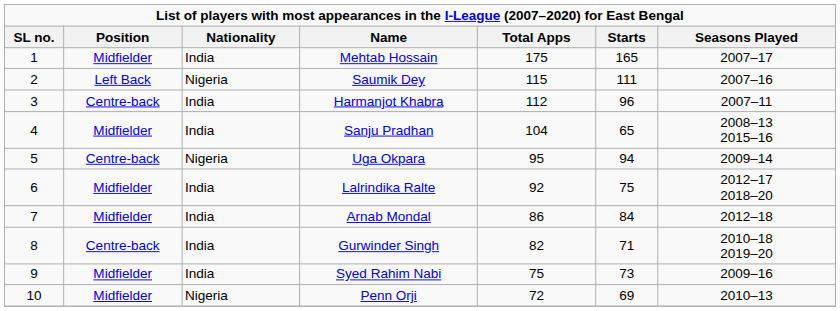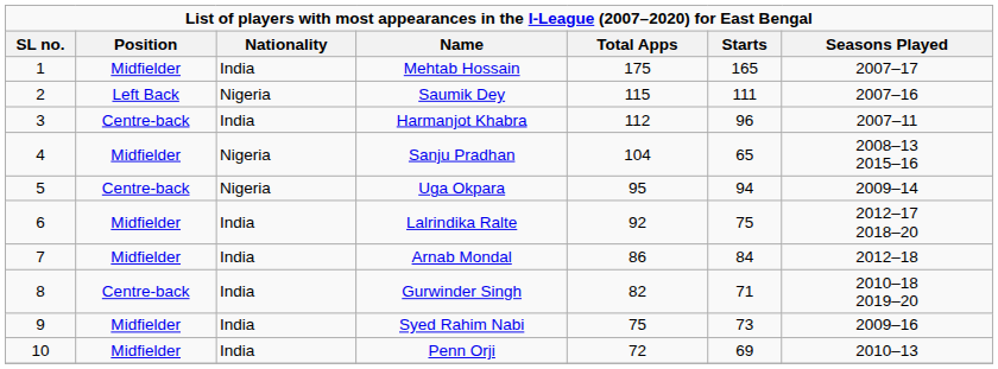 <table class="wikitable" style="font-size:90%; width:70%; text-align:center">
 <tr>
 <td Colspan="7"><strong>List of players with most appearances in the <a href='#'>I-League</a> (2007–2020) for East Bengal</strong></td>
 </tr>
 <tr>
 <th width="5%">SL no.</th>
 <th width="10%">Position</th>
 <th width="10%">Nationality</th>
 <th width="15%">Name</th>
 <th width="10%">Total Apps</th>
 <th width="5%">Starts</th>
 <th width="15%">Seasons Played</th>
 </tr>
 <tr>
 <td>1</td>
 <td><a href='#'>Midfielder</a></td>
 <td align="left"> India</td>
 <td><a href='#'>Mehtab Hossain</a></td>
 <td>175</td>
 <td>165</td>
 <td>2007–17</td>
 </tr>
 <tr>
 <td>2</td>
 <td><a href='#'>Left Back</a></td>
 <td align="left"> Nigeria</td>
 <td><a href='#'>Saumik Dey</a></td>
 <td>115</td>
 <td>111</td>
 <td>2007–16</td>
 </tr>
 <tr>
 <td>3</td>
 <td><a href='#'>Centre-back</a></td>
 <td align="left"> India</td>
 <td><a href='#'>Harmanjot Khabra</a></td>
 <td>112</td>
 <td>96</td>
 <td>2007–11</td>
 </tr>
 <tr>
 <td>4</td>
 <td><a href='#'>Midfielder</a></td>
-<td align="left"> India</td>
+<td align="left"> Nigeria</td>
 <td><a href='#'>Sanju Pradhan</a></td>
 <td>104</td>
 <td>65</td>
 <td>2008–13<br>2015–16</td>
 </tr>
 <tr>
 <td>5</td>
 <td><a href='#'>Centre-back</a></td>
 <td align="left"> Nigeria</td>
 <td><a href='#'>Uga Okpara</a></td>
 <td>95</td>
 <td>94</td>
 <td>2009–14</td>
 </tr>
 <tr>
 <td>6</td>
 <td><a href='#'>Midfielder</a></td>
 <td align="left"> India</td>
 <td><a href='#'>Lalrindika Ralte</a></td>
 <td>92</td>
 <td>75</td>
 <td>2012–17<br>2018–20</td>
 </tr>
 <tr>
 <td>7</td>
 <td><a href='#'>Midfielder</a></td>
 <td align="left"> India</td>
 <td><a href='#'>Arnab Mondal</a></td>
 <td>86</td>
 <td>84</td>
 <td>2012–18</td>
 </tr>
 <tr>
 <td>8</td>
 <td><a href='#'>Centre-back</a></td>
 <td align="left"> India</td>
 <td><a href='#'>Gurwinder Singh</a></td>
 <td>82</td>
 <td>71</td>
 <td>2010–18<br>2019–20</td>
 </tr>
 <tr>
 <td>9</td>
 <td><a href='#'>Midfielder</a></td>
 <td align="left"> India</td>
 <td><a href='#'>Syed Rahim Nabi</a></td>
 <td>75</td>
 <td>73</td>
 <td>2009–16</td>
 </tr>
 <tr>
 <td>10</td>
 <td><a href='#'>Midfielder</a></td>
-<td align="left"> Nigeria</td>
+<td align="left"> India</td>
 <td><a href='#'>Penn Orji</a></td>
 <td>72</td>
 <td>69</td>
 <td>2010–13</td>
 </tr>
 <tr>
 </tr>
 </table>
